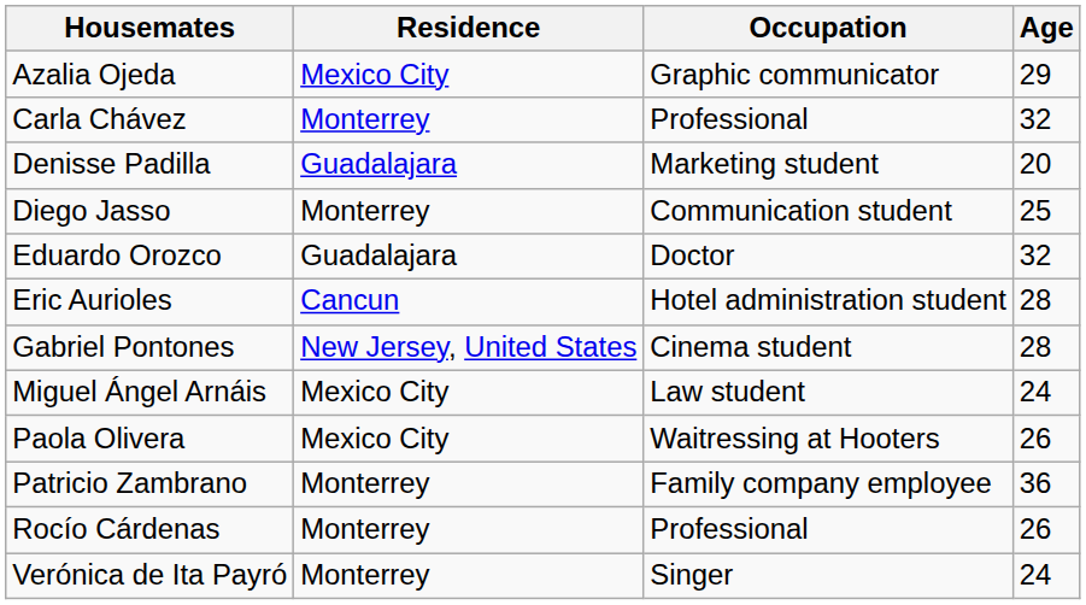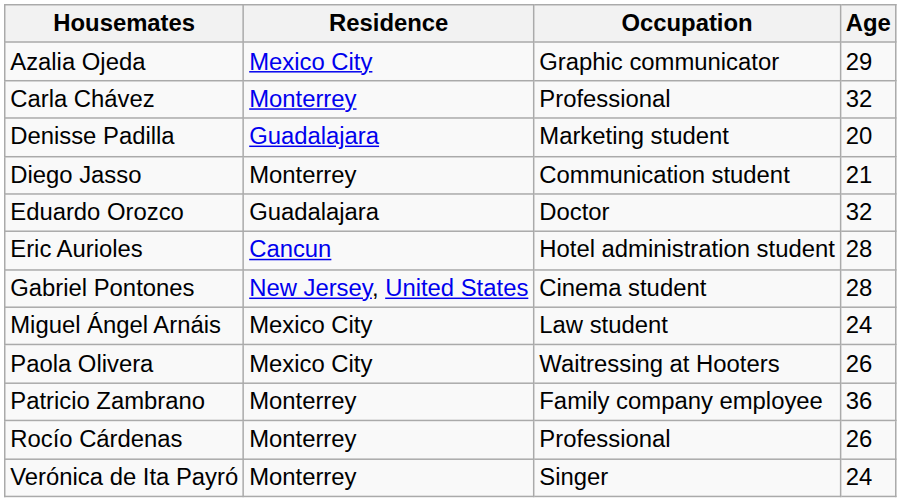 <table class=wikitable>
 <tr>
 <th>Housemates</th>
 <th>Residence</th>
 <th>Occupation</th>
 <th>Age</th>
 </tr>
 <tr>
 <td>Azalia Ojeda</td>
 <td><a href='#'>Mexico City</a></td>
 <td>Graphic communicator</td>
 <td>29</td>
 </tr>
 <tr>
 <td>Carla Chávez</td>
 <td><a href='#'>Monterrey</a></td>
 <td>Professional</td>
 <td>32</td>
 </tr>
 <tr>
 <td>Denisse Padilla</td>
 <td><a href='#'>Guadalajara</a></td>
 <td>Marketing student</td>
 <td>20</td>
 </tr>
 <tr>
 <td>Diego Jasso</td>
 <td>Monterrey</td>
 <td>Communication student</td>
-<td>25</td>
+<td>21</td>
 </tr>
 <tr>
 <td>Eduardo Orozco</td>
 <td>Guadalajara</td>
 <td>Doctor</td>
 <td>32</td>
 </tr>
 <tr>
 <td>Eric Aurioles</td>
 <td><a href='#'>Cancun</a></td>
 <td>Hotel administration student</td>
 <td>28</td>
 </tr>
 <tr>
 <td>Gabriel Pontones</td>
 <td><a href='#'>New Jersey</a>, <a href='#'>United States</a></td>
 <td>Cinema student</td>
 <td>28</td>
 </tr>
 <tr>
 <td>Miguel Ángel Arnáis</td>
 <td>Mexico City</td>
 <td>Law student</td>
 <td>24</td>
 </tr>
 <tr>
 <td>Paola Olivera</td>
 <td>Mexico City</td>
 <td>Waitressing at Hooters</td>
 <td>26</td>
 </tr>
 <tr>
 <td>Patricio Zambrano</td>
 <td>Monterrey</td>
 <td>Family company employee</td>
 <td>36</td>
 </tr>
 <tr>
 <td>Rocío Cárdenas</td>
 <td>Monterrey</td>
 <td>Professional</td>
 <td>26</td>
 </tr>
 <tr>
 <td>Verónica de Ita Payró</td>
 <td>Monterrey</td>
 <td>Singer</td>
 <td>24</td>
 </tr>
 </table>
